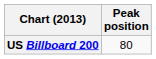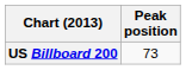 <table class="wikitable plainrowheaders sortable" style="text-align:center;">
 <tr>
 <th scope="col">Chart (2013)</th>
 <th scope="col">Peak<br>position</th>
 </tr>
 <tr>
 <th scope="row">US <a href='#'><em>Billboard</em> 200</a></th>
-<td>80</td>
+<td>73</td>
 </tr>
 </table>
